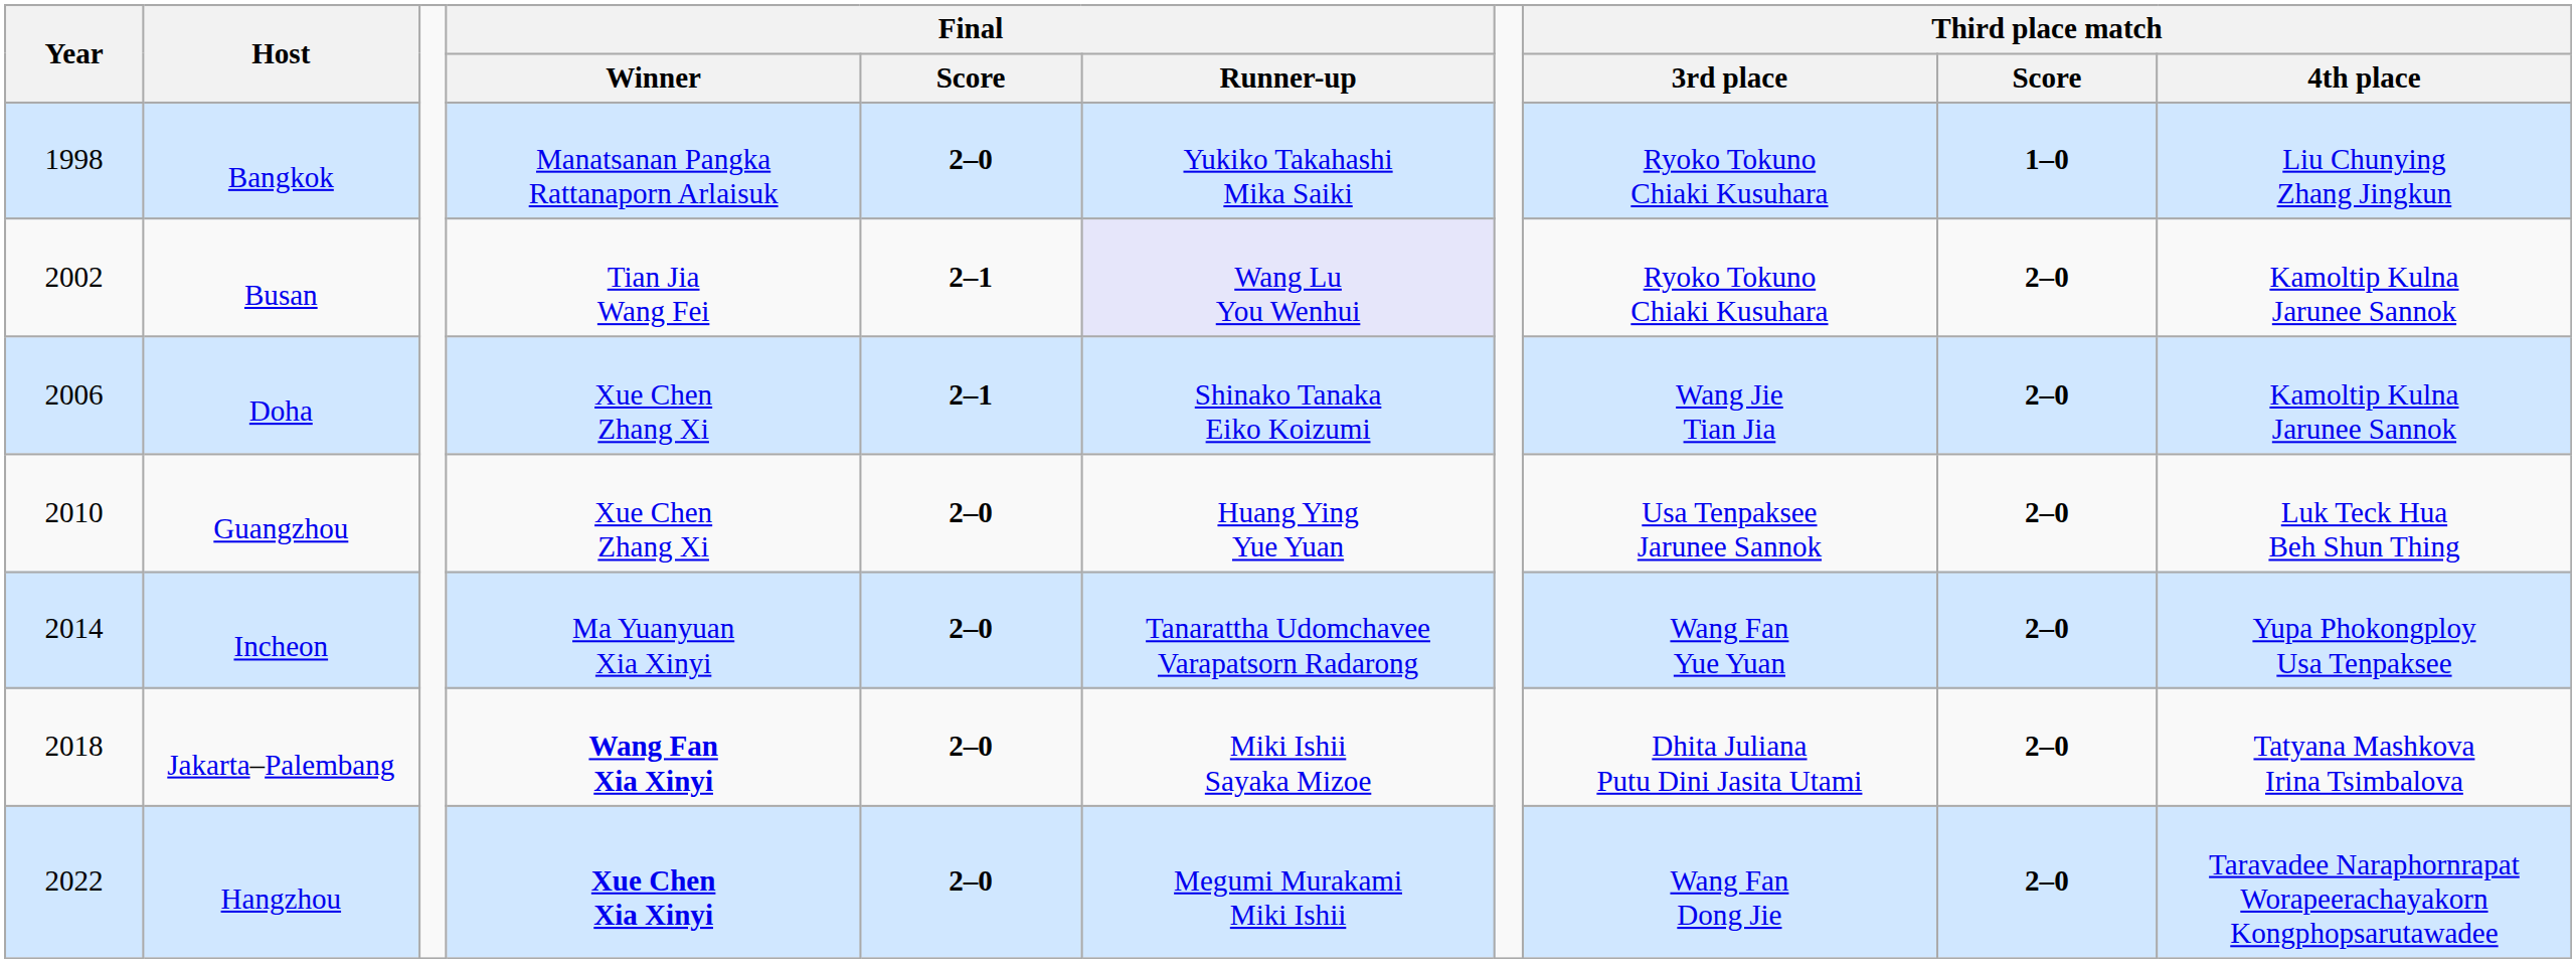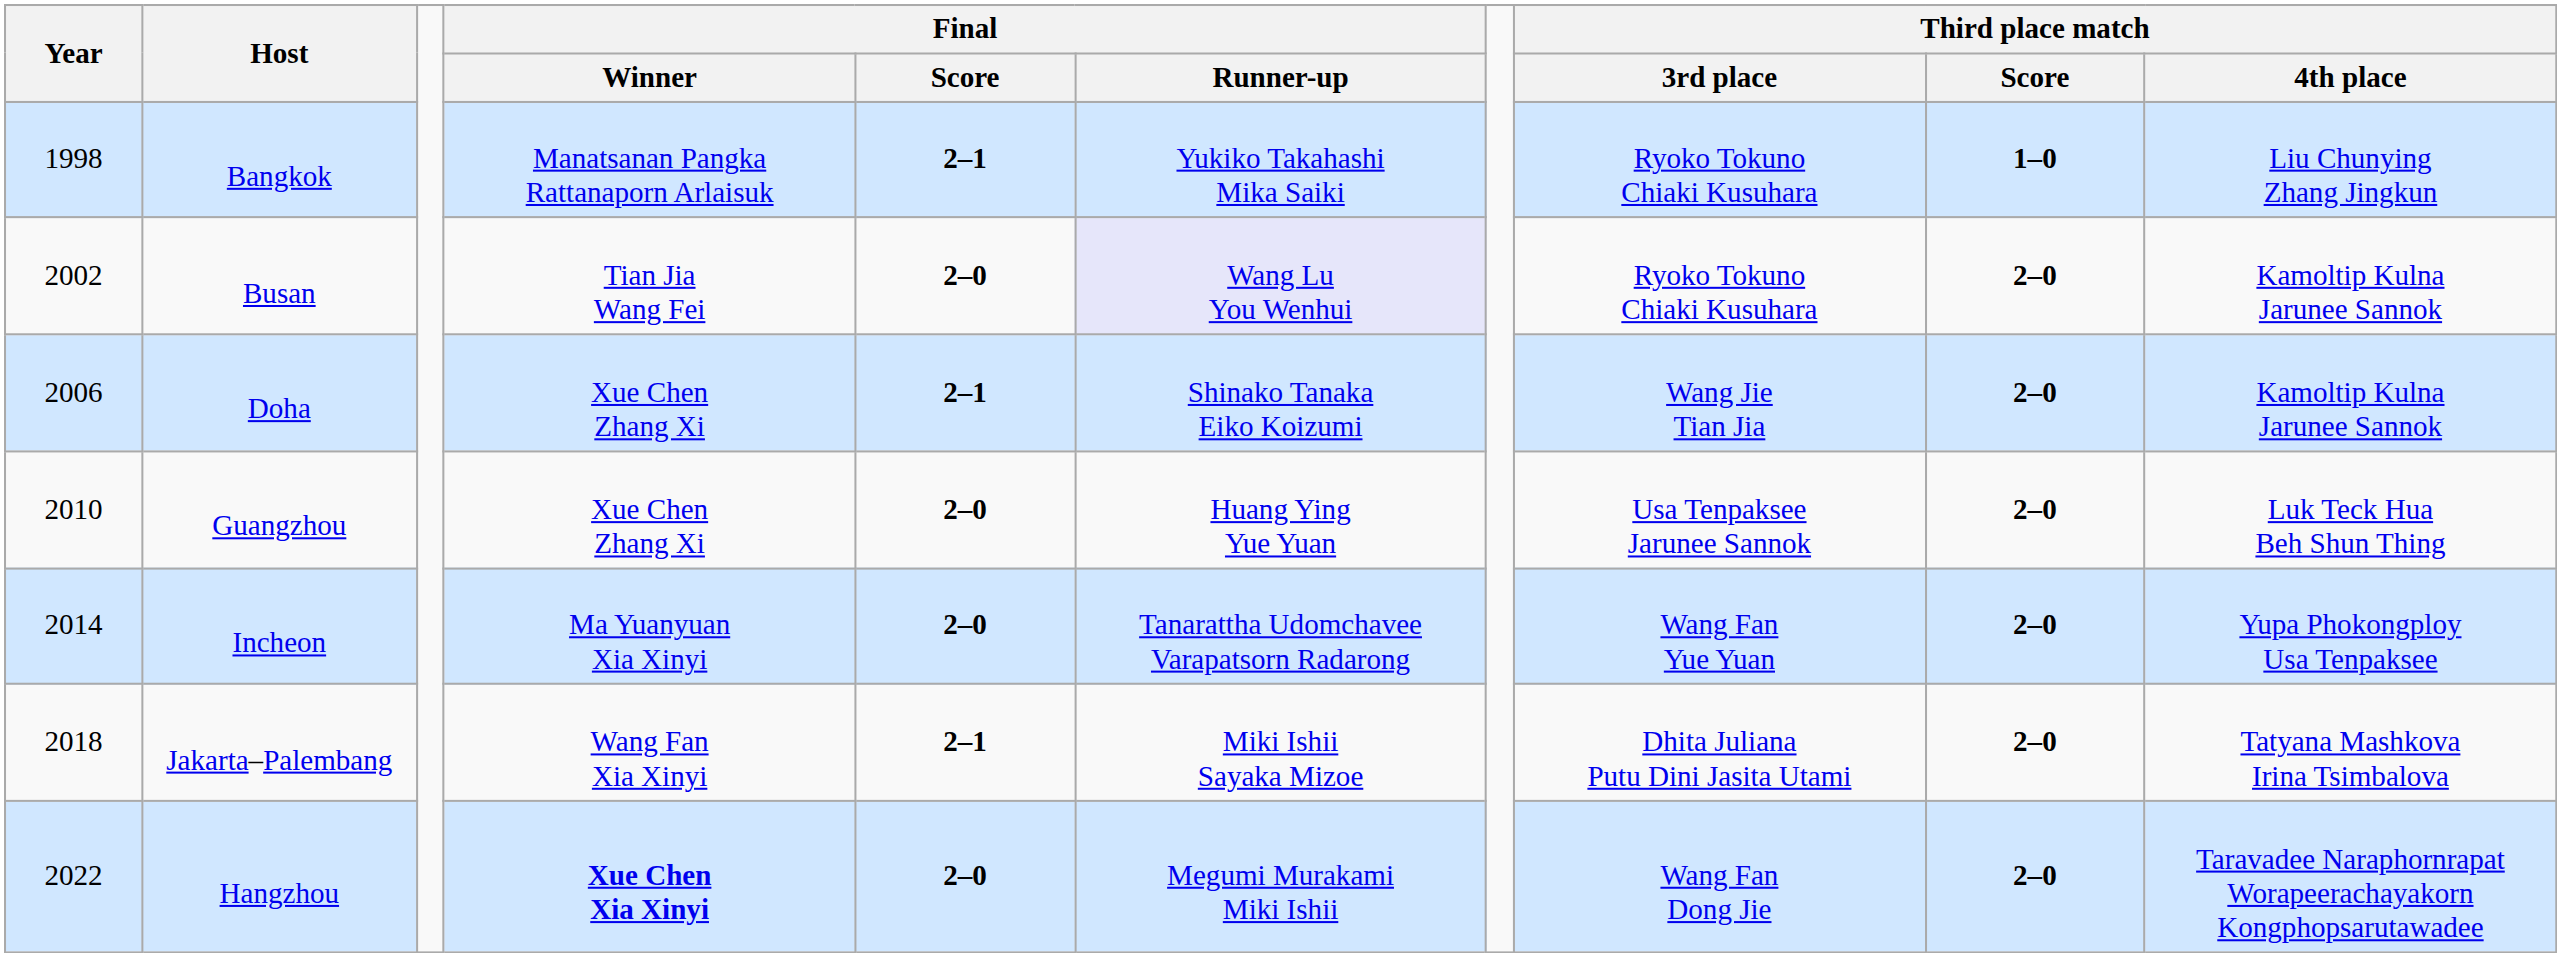 <table class="wikitable" style="font-size:90%; width: 100%; text-align: center;">
 <tr>
 <th rowspan=2 width=5%>Year</th>
 <th rowspan=2 width=10%>Host</th>
 <td width=1% rowspan=9></td>
 <th colspan=3>Final</th>
 <td width=1% rowspan=9></td>
 <th colspan=3>Third place match</th>
 </tr>
 <tr>
 <th width=15%>Winner</th>
 <th width=8%>Score</th>
 <th width=15%>Runner-up</th>
 <th width=15%>3rd place</th>
 <th width=8%>Score</th>
 <th width=15%>4th place</th>
 </tr>
 <tr bgcolor=#D0E7FF>
 <td>1998<br></td>
 <td><br><a href='#'>Bangkok</a></td>
 <td><br><a href='#'>Manatsanan Pangka</a><br><a href='#'>Rattanaporn Arlaisuk</a></td>
-<td><strong>2–0</strong></td>
+<td><strong>2–1</strong></td>
 <td><br><a href='#'>Yukiko Takahashi</a><br><a href='#'>Mika Saiki</a></td>
 <td><br><a href='#'>Ryoko Tokuno</a><br><a href='#'>Chiaki Kusuhara</a></td>
 <td><strong>1–0</strong></td>
 <td><br><a href='#'>Liu Chunying</a><br><a href='#'>Zhang Jingkun</a></td>
 </tr>
 <tr>
 <td>2002<br></td>
 <td><br><a href='#'>Busan</a></td>
 <td><br><a href='#'>Tian Jia</a><br><a href='#'>Wang Fei</a></td>
-<td><strong>2–1</strong></td>
+<td><strong>2–0</strong></td>
 <td style="background: lavender;"><br><a href='#'>Wang Lu</a><br><a href='#'>You Wenhui</a></td>
 <td><br><a href='#'>Ryoko Tokuno</a><br><a href='#'>Chiaki Kusuhara</a></td>
 <td><strong>2–0</strong></td>
 <td><br><a href='#'>Kamoltip Kulna</a><br><a href='#'>Jarunee Sannok</a></td>
 </tr>
 <tr bgcolor=#D0E7FF>
 <td>2006<br></td>
 <td><br><a href='#'>Doha</a></td>
 <td><br><a href='#'>Xue Chen</a><br><a href='#'>Zhang Xi</a></td>
 <td><strong>2–1</strong></td>
 <td><br><a href='#'>Shinako Tanaka</a><br><a href='#'>Eiko Koizumi</a></td>
 <td><br><a href='#'>Wang Jie</a><br><a href='#'>Tian Jia</a></td>
 <td><strong>2–0</strong></td>
 <td><br><a href='#'>Kamoltip Kulna</a><br><a href='#'>Jarunee Sannok</a></td>
 </tr>
 <tr>
 <td>2010<br></td>
 <td><br><a href='#'>Guangzhou</a></td>
 <td><br><a href='#'>Xue Chen</a><br><a href='#'>Zhang Xi</a></td>
 <td><strong>2–0</strong></td>
 <td><br><a href='#'>Huang Ying</a><br><a href='#'>Yue Yuan</a></td>
 <td><br><a href='#'>Usa Tenpaksee</a><br><a href='#'>Jarunee Sannok</a></td>
 <td><strong>2–0</strong></td>
 <td><br><a href='#'>Luk Teck Hua</a><br><a href='#'>Beh Shun Thing</a></td>
 </tr>
 <tr bgcolor=#D0E7FF>
 <td>2014<br></td>
 <td><br><a href='#'>Incheon</a></td>
 <td><br><a href='#'>Ma Yuanyuan</a><br><a href='#'>Xia Xinyi</a></td>
 <td><strong>2–0</strong></td>
 <td><br><a href='#'>Tanarattha Udomchavee</a><br><a href='#'>Varapatsorn Radarong</a></td>
 <td><br><a href='#'>Wang Fan</a><br><a href='#'>Yue Yuan</a></td>
 <td><strong>2–0</strong></td>
 <td><br><a href='#'>Yupa Phokongploy</a><br><a href='#'>Usa Tenpaksee</a></td>
 </tr>
 <tr>
 <td>2018<br></td>
 <td><br><a href='#'>Jakarta</a>–<a href='#'>Palembang</a></td>
-<td><strong><br><a href='#'>Wang Fan</a><br><a href='#'>Xia Xinyi</a></strong></td>
-<td><strong>2–0</strong></td>
+<td><br><a href='#'>Wang Fan</a><br><a href='#'>Xia Xinyi</a></td>
+<td><strong>2–1</strong></td>
 <td><br><a href='#'>Miki Ishii</a><br><a href='#'>Sayaka Mizoe</a></td>
 <td><br><a href='#'>Dhita Juliana</a><br><a href='#'>Putu Dini Jasita Utami</a></td>
 <td><strong>2–0</strong></td>
 <td><br><a href='#'>Tatyana Mashkova</a><br><a href='#'>Irina Tsimbalova</a></td>
 </tr>
 <tr bgcolor=#D0E7FF>
 <td>2022<br></td>
 <td><br><a href='#'>Hangzhou</a></td>
 <td><strong><br><a href='#'>Xue Chen</a><br><a href='#'>Xia Xinyi</a></strong></td>
 <td><strong>2–0</strong></td>
 <td><br><a href='#'>Megumi Murakami</a><br><a href='#'>Miki Ishii</a></td>
 <td><br><a href='#'>Wang Fan</a><br><a href='#'>Dong Jie</a></td>
 <td><strong>2–0</strong></td>
 <td><br><a href='#'>Taravadee Naraphornrapat</a><br><a href='#'>Worapeerachayakorn Kongphopsarutawadee</a></td>
 </tr>
 </table>
